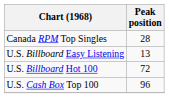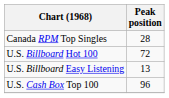 <table class="wikitable sortable">
 <tr>
 <th>Chart (1968)</th>
 <th>Peak<br>position</th>
 </tr>
 <tr>
 <td>Canada <em><a href='#'>RPM</a></em> Top Singles</td>
 <td style="text-align:center;">28</td>
 </tr>
 <tr>
+<td>U.S. <em><a href='#'>Billboard</a></em> <a href='#'>Hot 100</a></td>
+<td style="text-align:center;">72</td>
+</tr>
+<tr>
 <td>U.S. <em>Billboard</em> <a href='#'>Easy Listening</a></td>
 <td style="text-align:center;">13</td>
-</tr>
-<tr>
-<td>U.S. <em><a href='#'>Billboard</a></em> <a href='#'>Hot 100</a></td>
-<td style="text-align:center;">72</td>
 </tr>
 <tr>
 <td>U.S. <a href='#'><em>Cash Box</em></a> Top 100</td>
 <td align="center">96</td>
 </tr>
 <tr>
 </tr>
 </table>
